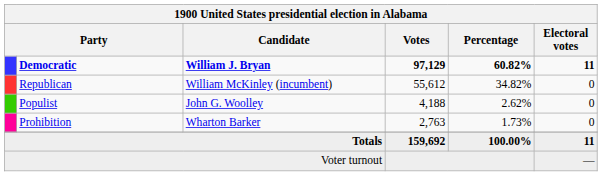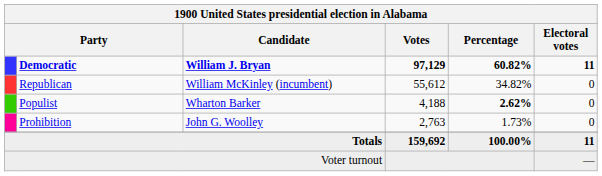 <table class="wikitable" style="font-size: 95%;">
 <tr>
 <th colspan="6">1900 United States presidential election in Alabama</th>
 </tr>
 <tr>
 <th colspan="2" style="width: 15em">Party</th>
 <th style="width: 17em">Candidate</th>
 <th style="width: 5em">Votes</th>
 <th style="width: 7em">Percentage</th>
 <th style="width: 5em">Electoral votes</th>
 </tr>
 <tr>
 <th style="background-color:#3333FF; width: 3px"></th>
 <td style="width: 130px"><strong><a href='#'>Democratic</a></strong></td>
 <td><strong><a href='#'>William J. Bryan</a></strong></td>
 <td align="right"><strong>97,129</strong></td>
 <td align="right"><strong>60.82%</strong></td>
 <td align="right"><strong>11</strong></td>
 </tr>
 <tr>
 <th style="background-color:#FF3333; width: 3px"></th>
 <td style="width: 130px"><a href='#'>Republican</a></td>
 <td><a href='#'>William McKinley</a> (<a href='#'>incumbent</a>)</td>
 <td align="right">55,612</td>
 <td align="right">34.82%</td>
 <td align="right">0</td>
 </tr>
 <tr>
 <th style="background-color:#3c0; width: 3px"></th>
 <td style="width: 130px"><a href='#'>Populist</a></td>
-<td><a href='#'>John G. Woolley</a></td>
+<td><a href='#'>Wharton Barker</a></td>
 <td align="right">4,188</td>
-<td align="right">2.62%</td>
+<td align="right"><strong>2.62%</strong></td>
 <td align="right">0</td>
 </tr>
 <tr>
 <th style="background-color:#f09; width: 3px"></th>
 <td style="width: 130px"><a href='#'>Prohibition</a></td>
-<td><a href='#'>Wharton Barker</a></td>
+<td><a href='#'>John G. Woolley</a></td>
 <td align="right">2,763</td>
 <td align="right">1.73%</td>
 <td align="right">0</td>
 </tr>
 <tr>
 </tr>
 <tr bgcolor="#EEEEEE">
 <td colspan="3" align="right"><strong>Totals</strong></td>
 <td align="right"><strong>159,692</strong></td>
 <td align="right"><strong>100.00%</strong></td>
 <td align="right"><strong>11</strong></td>
 </tr>
 <tr bgcolor="#EEEEEE">
 <td colspan="3" align="right">Voter turnout</td>
 <td colspan="2" align="right"></td>
 <td align="right">—</td>
 </tr>
 </table>
